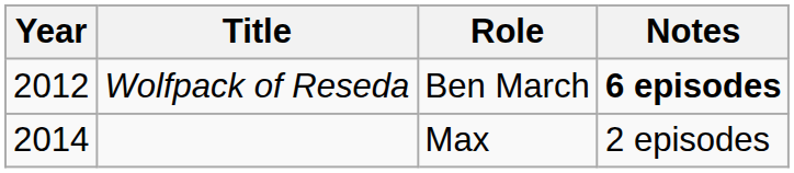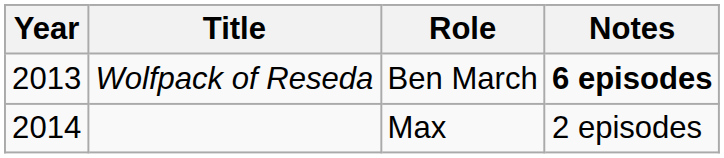 <table class="wikitable sortable">
 <tr>
 <th>Year</th>
 <th>Title</th>
 <th>Role</th>
 <th class="unsortable">Notes</th>
 </tr>
 <tr>
-<td>2012</td>
+<td>2013</td>
 <td><em>Wolfpack of Reseda</em></td>
 <td>Ben March</td>
 <td><strong>6 episodes</strong></td>
 </tr>
 <tr>
 <td>2014</td>
 <td><em></em></td>
 <td>Max</td>
 <td>2 episodes</td>
 </tr>
 </table>
